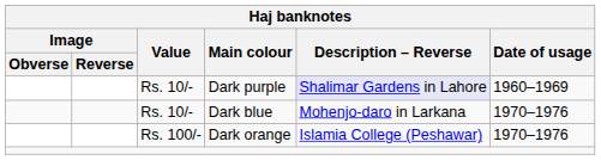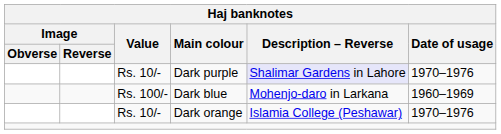 <table class="wikitable">
 <tr>
 <th colspan="6">Haj banknotes</th>
 </tr>
 <tr>
 <th colspan="2">Image</th>
 <th rowspan="2">Value</th>
 <th rowspan="2">Main colour</th>
 <th rowspan="2">Description – Reverse</th>
 <th rowspan="2">Date of usage</th>
 </tr>
 <tr>
 <th>Obverse</th>
 <th>Reverse</th>
 </tr>
 <tr>
 <td align="center" bgcolor="#ffffff"></td>
 <td align="center" bgcolor="#ffffff"></td>
 <td>Rs. 10/-</td>
 <td>Dark purple</td>
 <td style="background: lavender;"><a href='#'>Shalimar Gardens</a> in Lahore</td>
-<td>1960–1969</td>
+<td>1970–1976</td>
 </tr>
 <tr>
 <td></td>
 <td></td>
-<td>Rs. 10/-</td>
+<td>Rs. 100/-</td>
 <td>Dark blue</td>
 <td><a href='#'>Mohenjo-daro</a> in Larkana</td>
-<td>1970–1976</td>
+<td>1960–1969</td>
 </tr>
 <tr>
 <td align="center" bgcolor="#ffffff"></td>
 <td align="center" bgcolor="#ffffff"></td>
-<td>Rs. 100/-</td>
+<td>Rs. 10/-</td>
 <td>Dark orange</td>
 <td><a href='#'>Islamia College (Peshawar)</a></td>
 <td>1970–1976</td>
 </tr>
 <tr>
 <td colspan="6"></td>
 </tr>
 </table>
